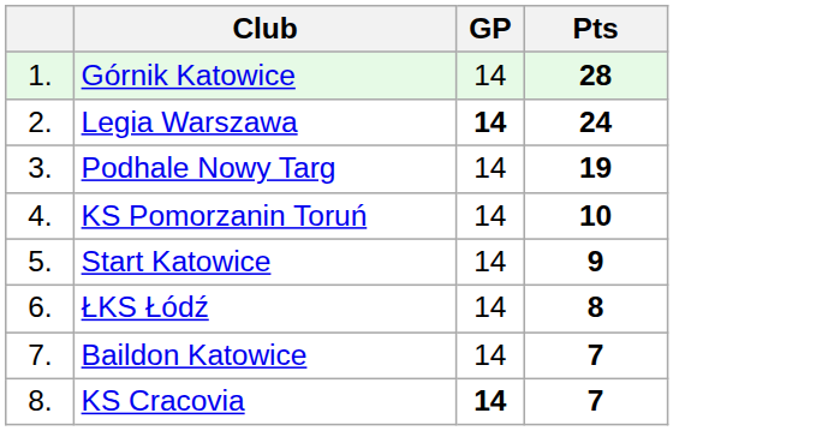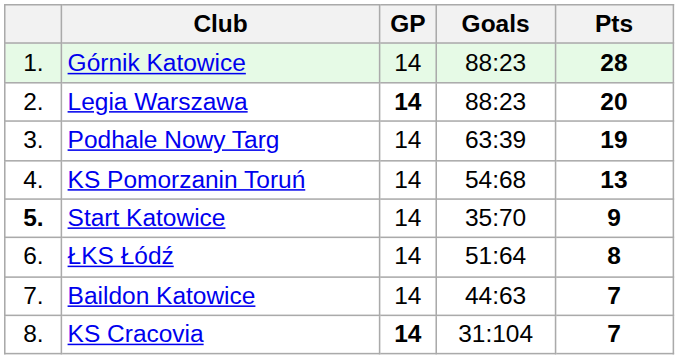 <table class="wikitable">
 <tr>
 <th width="30"></th>
 <th width="200">Club</th>
 <th width="30">GP</th>
+<th width="70">Goals</th>
 <th width="70">Pts</th>
 </tr>
 <tr bgcolor="#e6fae6" align="center">
 <td>1.</td>
 <td align="left"><a href='#'>Górnik Katowice</a></td>
 <td>14</td>
+<td>88:23</td>
 <td><strong>28</strong></td>
 </tr>
 <tr bgcolor="#FFFFFF" align="center">
 <td>2.</td>
 <td align="left"><a href='#'>Legia Warszawa</a></td>
 <td><strong>14</strong></td>
-<td><strong>24</strong></td>
+<td>88:23</td>
+<td><strong>20</strong></td>
 </tr>
 <tr bgcolor="#FFFFFF" align="center">
 <td>3.</td>
 <td align="left"><a href='#'>Podhale Nowy Targ</a></td>
 <td>14</td>
+<td>63:39</td>
 <td><strong>19</strong></td>
 </tr>
 <tr bgcolor="#FFFFFF" align="center">
 <td>4.</td>
 <td align="left"><a href='#'>KS Pomorzanin Toruń</a></td>
 <td>14</td>
-<td><strong>10</strong></td>
+<td>54:68</td>
+<td><strong>13</strong></td>
 </tr>
 <tr bgcolor="#FFFFFF" align="center">
-<td>5.</td>
+<td><strong>5.</strong></td>
 <td align="left"><a href='#'>Start Katowice</a></td>
 <td>14</td>
+<td>35:70</td>
 <td><strong>9</strong></td>
 </tr>
 <tr bgcolor="#FFFFFF" align="center">
 <td>6.</td>
 <td align="left"><a href='#'>ŁKS Łódź</a></td>
 <td>14</td>
+<td>51:64</td>
 <td><strong>8</strong></td>
 </tr>
 <tr bgcolor="#FFFFFF" align="center">
 <td>7.</td>
 <td align="left"><a href='#'>Baildon Katowice</a></td>
 <td>14</td>
+<td>44:63</td>
 <td><strong>7</strong></td>
 </tr>
 <tr bgcolor="#FFFFFF" align="center">
 <td>8.</td>
 <td align="left"><a href='#'>KS Cracovia</a></td>
 <td><strong>14</strong></td>
+<td>31:104</td>
 <td><strong>7</strong></td>
 </tr>
 </table>
